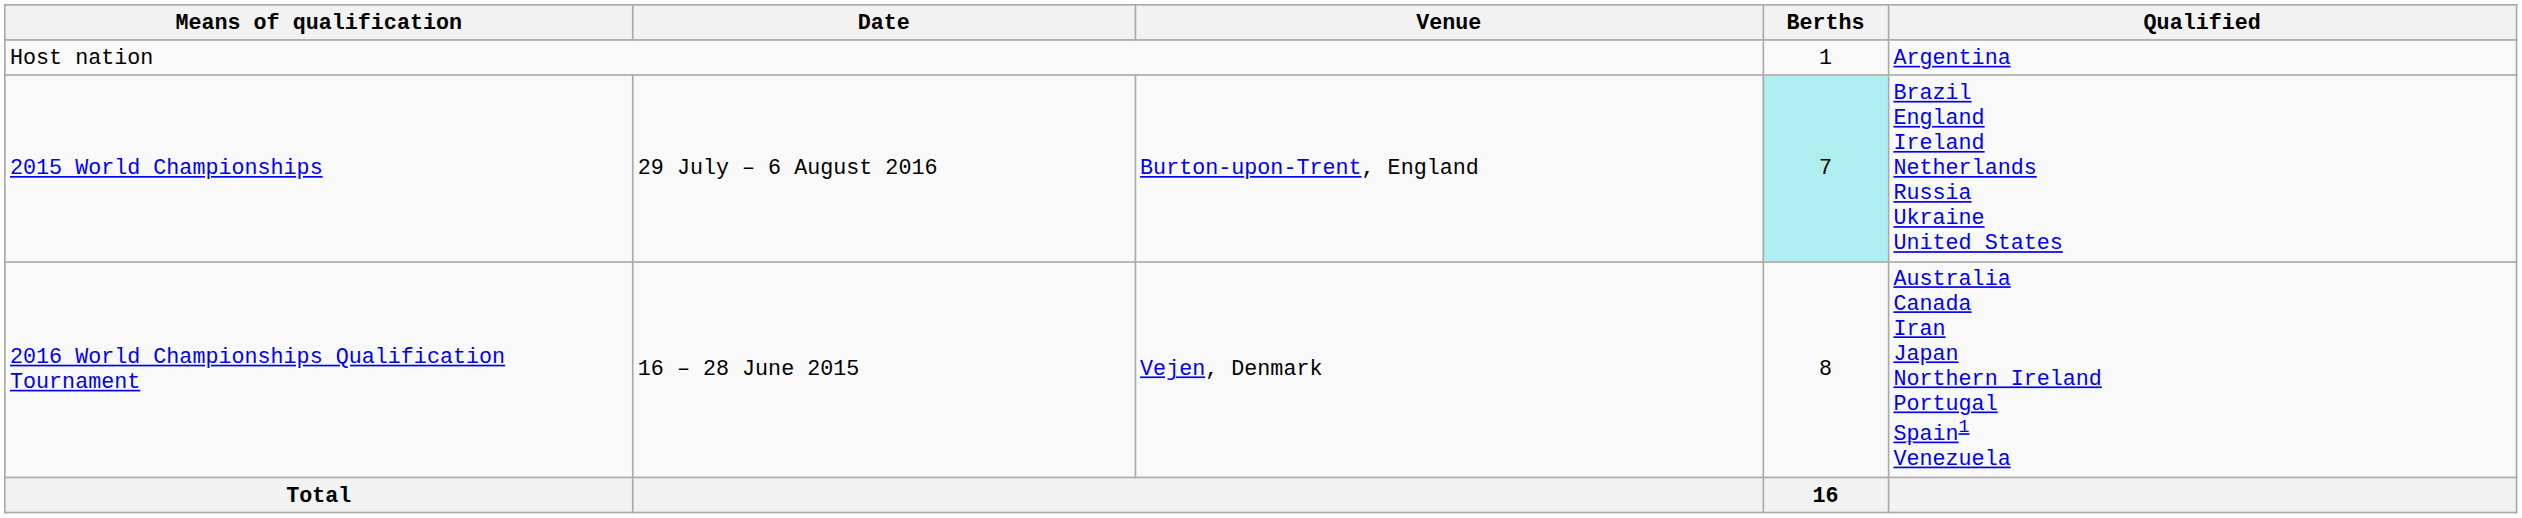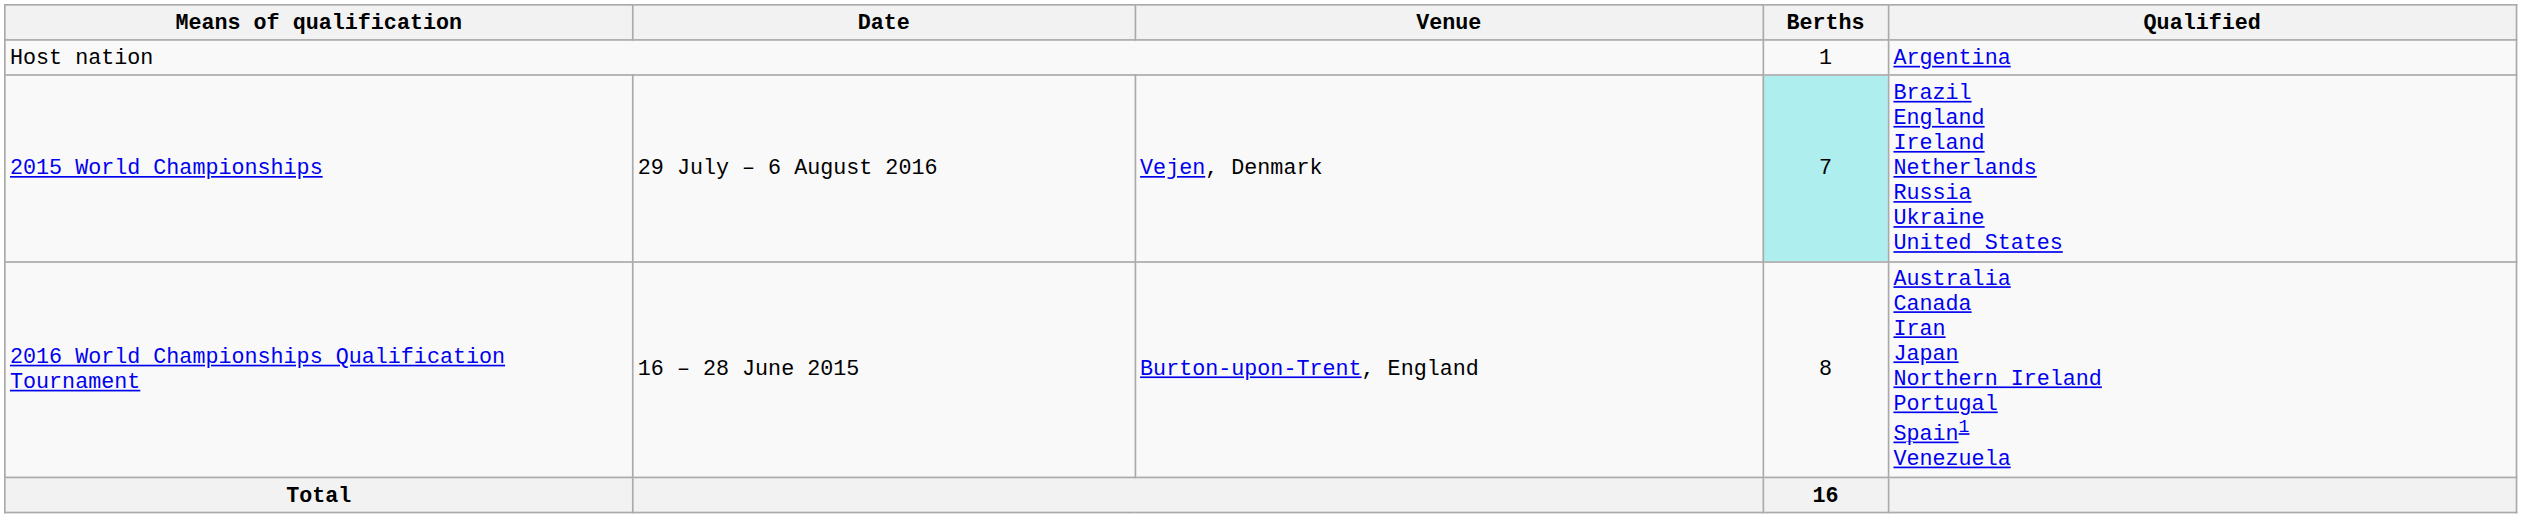 <table class="wikitable" style="width:95%">
 <tr>
 <th width=25%>Means of qualification</th>
 <th width=20%>Date</th>
 <th width=25%>Venue</th>
 <th width=5%>Berths</th>
 <th width=25%>Qualified</th>
 </tr>
 <tr>
 <td colspan=3>Host nation</td>
 <td align=center>1</td>
 <td> <a href='#'>Argentina</a></td>
 </tr>
 <tr>
 <td><a href='#'>2015 World Championships</a></td>
 <td>29 July – 6 August 2016</td>
-<td> <a href='#'>Burton-upon-Trent</a>, England</td>
+<td> <a href='#'>Vejen</a>, Denmark</td>
 <td align="center" style="background: paleturquoise;">7</td>
 <td> <a href='#'>Brazil</a><br> <a href='#'>England</a><br> <a href='#'>Ireland</a><br> <a href='#'>Netherlands</a><br> <a href='#'>Russia</a><br> <a href='#'>Ukraine</a><br> <a href='#'>United States</a></td>
 </tr>
 <tr>
 <td><a href='#'>2016 World Championships Qualification Tournament</a></td>
 <td>16 – 28 June 2015</td>
-<td> <a href='#'>Vejen</a>, Denmark</td>
+<td> <a href='#'>Burton-upon-Trent</a>, England</td>
 <td align="center">8</td>
 <td> <a href='#'>Australia</a><br> <a href='#'>Canada</a><br> <a href='#'>Iran</a><br> <a href='#'>Japan</a><br> <a href='#'>Northern Ireland</a><br> <a href='#'>Portugal</a><br> <a href='#'>Spain</a><sup><a href='#'>1</a></sup><br> <a href='#'>Venezuela</a></td>
 </tr>
 <tr>
 <th>Total</th>
 <th colspan="2"></th>
 <th>16</th>
 <th></th>
 </tr>
 </table>
